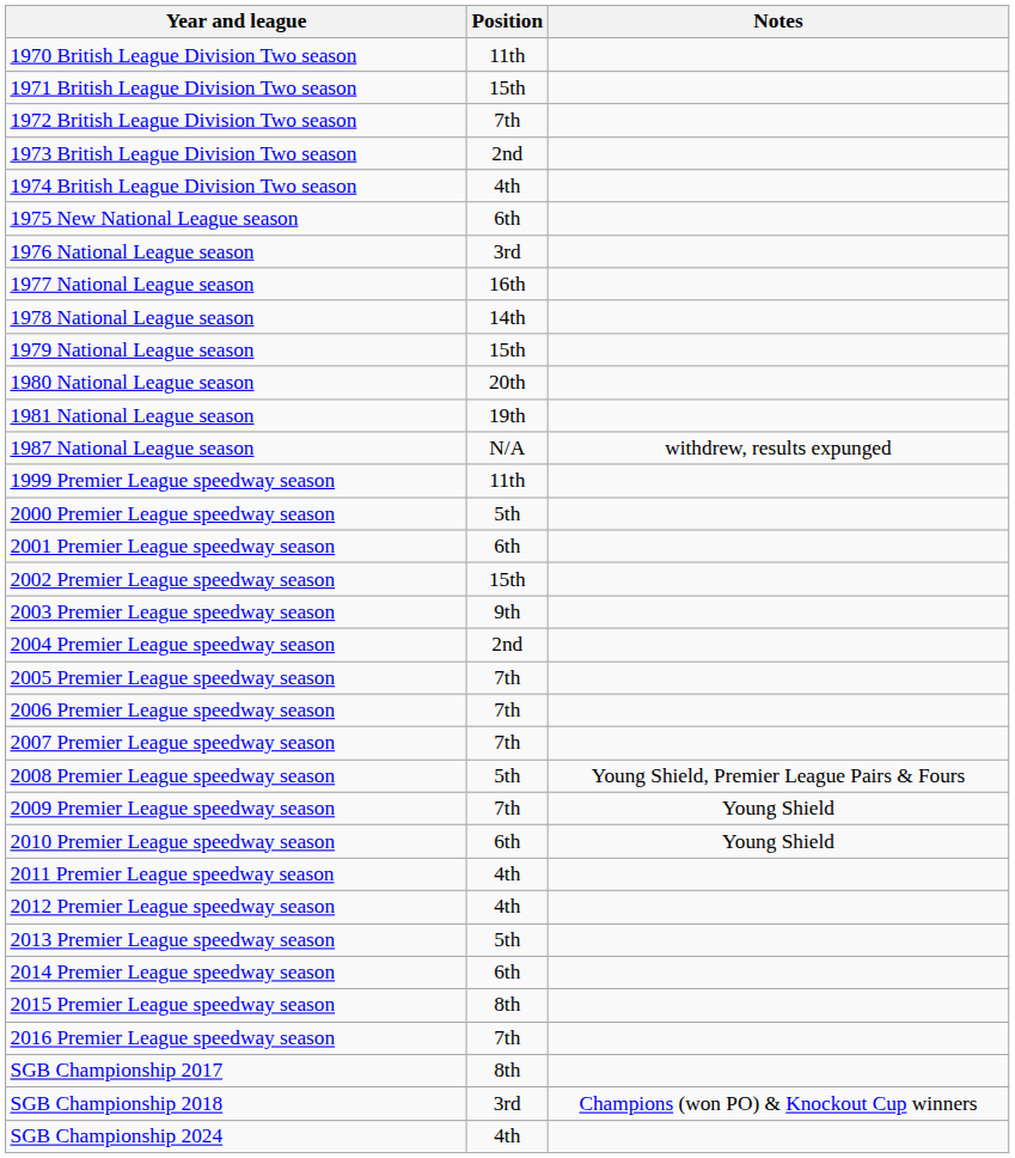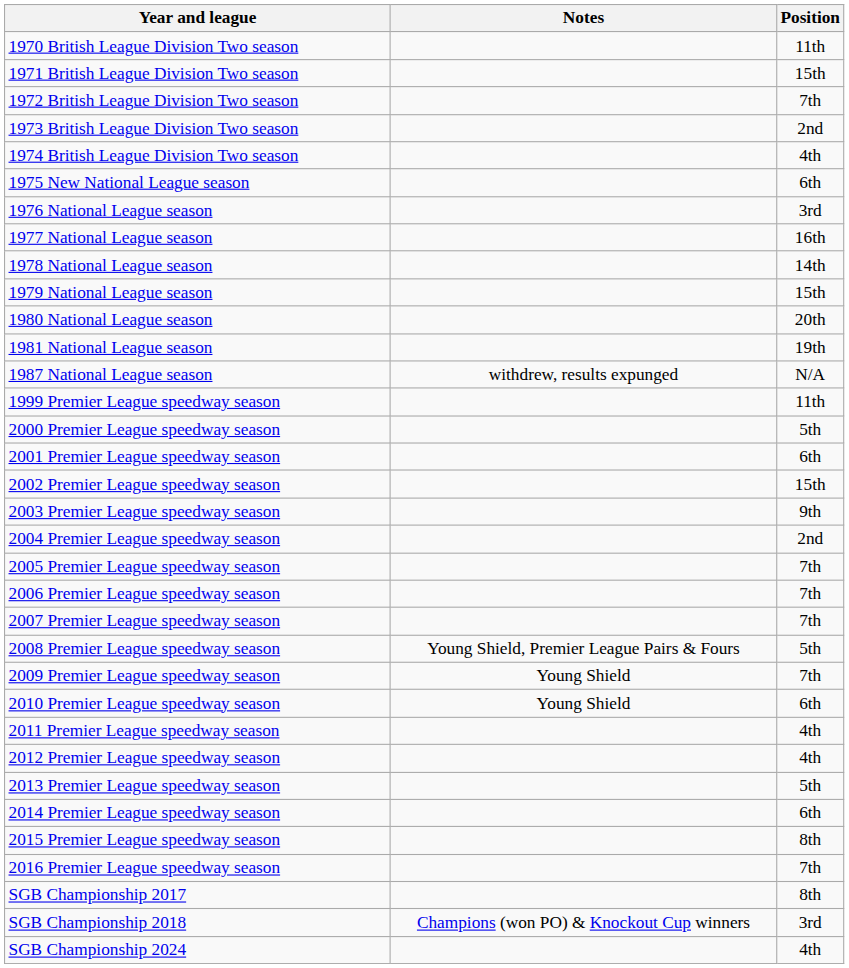 <table class="wikitable">
 <tr>
 <th width=350>Year and league</th>
+<th width=350>Notes</th>
 <th width=50>Position</th>
-<th width=350>Notes</th>
 </tr>
 <tr align=center>
 <td align="left"><a href='#'>1970 British League Division Two season</a></td>
+<td></td>
 <td>11th</td>
-<td></td>
 </tr>
 <tr align=center>
 <td align="left"><a href='#'>1971 British League Division Two season</a></td>
+<td></td>
 <td>15th</td>
-<td></td>
 </tr>
 <tr align=center>
 <td align="left"><a href='#'>1972 British League Division Two season</a></td>
+<td></td>
 <td>7th</td>
-<td></td>
 </tr>
 <tr align=center>
 <td align="left"><a href='#'>1973 British League Division Two season</a></td>
+<td></td>
 <td>2nd</td>
-<td></td>
 </tr>
 <tr align=center>
 <td align="left"><a href='#'>1974 British League Division Two season</a></td>
+<td></td>
 <td>4th</td>
-<td></td>
 </tr>
 <tr align=center>
 <td align="left"><a href='#'>1975 New National League season</a></td>
+<td></td>
 <td>6th</td>
-<td></td>
 </tr>
 <tr align=center>
 <td align="left"><a href='#'>1976 National League season</a></td>
+<td></td>
 <td>3rd</td>
-<td></td>
 </tr>
 <tr align=center>
 <td align="left"><a href='#'>1977 National League season</a></td>
+<td></td>
 <td>16th</td>
-<td></td>
 </tr>
 <tr align=center>
 <td align="left"><a href='#'>1978 National League season</a></td>
+<td></td>
 <td>14th</td>
-<td></td>
 </tr>
 <tr align=center>
 <td align="left"><a href='#'>1979 National League season</a></td>
+<td></td>
 <td>15th</td>
-<td></td>
 </tr>
 <tr align=center>
 <td align="left"><a href='#'>1980 National League season</a></td>
+<td></td>
 <td>20th</td>
-<td></td>
 </tr>
 <tr align=center>
 <td align="left"><a href='#'>1981 National League season</a></td>
+<td></td>
 <td>19th</td>
-<td></td>
 </tr>
 <tr align=center>
 <td align="left"><a href='#'>1987 National League season</a></td>
+<td>withdrew, results expunged</td>
 <td>N/A</td>
-<td>withdrew, results expunged</td>
 </tr>
 <tr align=center>
 <td align="left"><a href='#'>1999 Premier League speedway season</a></td>
+<td></td>
 <td>11th</td>
-<td></td>
 </tr>
 <tr align=center>
 <td align="left"><a href='#'>2000 Premier League speedway season</a></td>
+<td></td>
 <td>5th</td>
-<td></td>
 </tr>
 <tr align=center>
 <td align="left"><a href='#'>2001 Premier League speedway season</a></td>
+<td></td>
 <td>6th</td>
-<td></td>
 </tr>
 <tr align=center>
 <td align="left"><a href='#'>2002 Premier League speedway season</a></td>
+<td></td>
 <td>15th</td>
-<td></td>
 </tr>
 <tr align=center>
 <td align="left"><a href='#'>2003 Premier League speedway season</a></td>
+<td></td>
 <td>9th</td>
-<td></td>
 </tr>
 <tr align=center>
 <td align="left"><a href='#'>2004 Premier League speedway season</a></td>
+<td></td>
 <td>2nd</td>
-<td></td>
 </tr>
 <tr align=center>
 <td align="left"><a href='#'>2005 Premier League speedway season</a></td>
+<td></td>
 <td>7th</td>
-<td></td>
 </tr>
 <tr align=center>
 <td align="left"><a href='#'>2006 Premier League speedway season</a></td>
+<td></td>
 <td>7th</td>
-<td></td>
 </tr>
 <tr align=center>
 <td align="left"><a href='#'>2007 Premier League speedway season</a></td>
+<td></td>
 <td>7th</td>
-<td></td>
 </tr>
 <tr align=center>
 <td align="left"><a href='#'>2008 Premier League speedway season</a></td>
+<td>Young Shield, Premier League Pairs & Fours</td>
 <td>5th</td>
-<td>Young Shield, Premier League Pairs & Fours</td>
 </tr>
 <tr align=center>
 <td align="left"><a href='#'>2009 Premier League speedway season</a></td>
+<td>Young Shield</td>
 <td>7th</td>
-<td>Young Shield</td>
 </tr>
 <tr align=center>
 <td align="left"><a href='#'>2010 Premier League speedway season</a></td>
+<td>Young Shield</td>
 <td>6th</td>
-<td>Young Shield</td>
 </tr>
 <tr align=center>
 <td align="left"><a href='#'>2011 Premier League speedway season</a></td>
+<td></td>
 <td>4th</td>
-<td></td>
 </tr>
 <tr align=center>
 <td align="left"><a href='#'>2012 Premier League speedway season</a></td>
+<td></td>
 <td>4th</td>
-<td></td>
 </tr>
 <tr align=center>
 <td align="left"><a href='#'>2013 Premier League speedway season</a></td>
+<td></td>
 <td>5th</td>
-<td></td>
 </tr>
 <tr align=center>
 <td align="left"><a href='#'>2014 Premier League speedway season</a></td>
+<td></td>
 <td>6th</td>
-<td></td>
 </tr>
 <tr align=center>
 <td align="left"><a href='#'>2015 Premier League speedway season</a></td>
+<td></td>
 <td>8th</td>
-<td></td>
 </tr>
 <tr align=center>
 <td align="left"><a href='#'>2016 Premier League speedway season</a></td>
+<td></td>
 <td>7th</td>
-<td></td>
 </tr>
 <tr align=center>
 <td align="left"><a href='#'>SGB Championship 2017</a></td>
+<td></td>
 <td>8th</td>
-<td></td>
 </tr>
 <tr align=center>
 <td align="left"><a href='#'>SGB Championship 2018</a></td>
+<td><a href='#'>Champions</a> (won PO) & <a href='#'>Knockout Cup</a> winners</td>
 <td>3rd</td>
-<td><a href='#'>Champions</a> (won PO) & <a href='#'>Knockout Cup</a> winners</td>
 </tr>
 <tr align=center>
 <td align="left"><a href='#'>SGB Championship 2024</a></td>
+<td></td>
 <td>4th</td>
-<td></td>
 </tr>
 </table>
